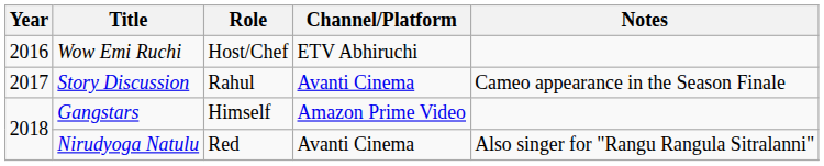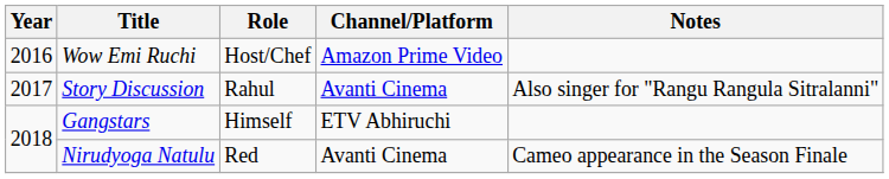 <table class="wikitable sortable">
 <tr>
 <th>Year</th>
 <th>Title</th>
 <th>Role</th>
 <th>Channel/Platform</th>
 <th>Notes</th>
 </tr>
 <tr>
 <td>2016</td>
 <td><em>Wow Emi Ruchi</em></td>
 <td>Host/Chef</td>
-<td>ETV Abhiruchi</td>
+<td><a href='#'>Amazon Prime Video</a></td>
 <td></td>
 </tr>
 <tr>
 <td>2017</td>
 <td><em><a href='#'>Story Discussion</a></em></td>
 <td>Rahul</td>
 <td><a href='#'>Avanti Cinema</a></td>
-<td>Cameo appearance in the Season Finale</td>
+<td>Also singer for "Rangu Rangula Sitralanni"</td>
 </tr>
 <tr>
 <td rowspan="2">2018</td>
 <td><em><a href='#'>Gangstars</a></em></td>
 <td>Himself</td>
-<td><a href='#'>Amazon Prime Video</a></td>
+<td>ETV Abhiruchi</td>
 <td></td>
 </tr>
 <tr>
 <td><em><a href='#'>Nirudyoga Natulu</a></em></td>
 <td>Red</td>
 <td>Avanti Cinema</td>
-<td>Also singer for "Rangu Rangula Sitralanni"</td>
+<td>Cameo appearance in the Season Finale</td>
 </tr>
 <tr>
 </tr>
 </table>
